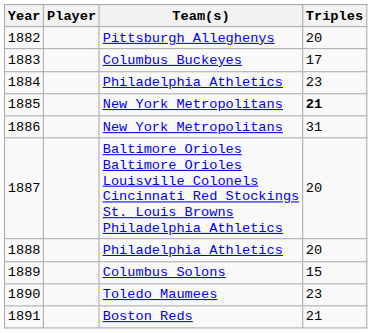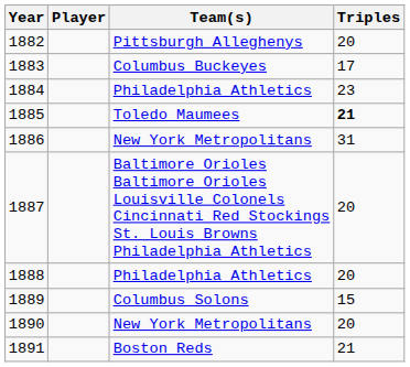 <table class="wikitable">
 <tr>
 <th>Year</th>
 <th>Player</th>
 <th>Team(s)</th>
 <th>Triples</th>
 </tr>
 <tr>
 <td>1882</td>
 <td></td>
 <td><a href='#'>Pittsburgh Alleghenys</a></td>
 <td>20</td>
 </tr>
 <tr>
 <td>1883</td>
 <td></td>
 <td><a href='#'>Columbus Buckeyes</a></td>
 <td>17</td>
 </tr>
 <tr>
 <td>1884</td>
 <td></td>
 <td><a href='#'>Philadelphia Athletics</a></td>
 <td>23</td>
 </tr>
 <tr>
 <td>1885</td>
 <td></td>
-<td><a href='#'>New York Metropolitans</a></td>
+<td><a href='#'>Toledo Maumees</a></td>
 <td><strong>21</strong></td>
 </tr>
 <tr>
 <td>1886</td>
 <td></td>
 <td><a href='#'>New York Metropolitans</a></td>
 <td>31</td>
 </tr>
 <tr>
 <td>1887</td>
 <td><br><br><br><br><br></td>
 <td><a href='#'>Baltimore Orioles</a><br><a href='#'>Baltimore Orioles</a><br><a href='#'>Louisville Colonels</a><br><a href='#'>Cincinnati Red Stockings</a><br><a href='#'>St. Louis Browns</a><br><a href='#'>Philadelphia Athletics</a></td>
 <td>20</td>
 </tr>
 <tr>
 <td>1888</td>
 <td></td>
 <td><a href='#'>Philadelphia Athletics</a></td>
 <td>20</td>
 </tr>
 <tr>
 <td>1889</td>
 <td></td>
 <td><a href='#'>Columbus Solons</a></td>
 <td>15</td>
 </tr>
 <tr>
 <td>1890</td>
 <td></td>
-<td><a href='#'>Toledo Maumees</a></td>
-<td>23</td>
+<td><a href='#'>New York Metropolitans</a></td>
+<td>20</td>
 </tr>
 <tr>
 <td>1891</td>
 <td></td>
 <td><a href='#'>Boston Reds</a></td>
 <td>21</td>
 </tr>
 </table>
